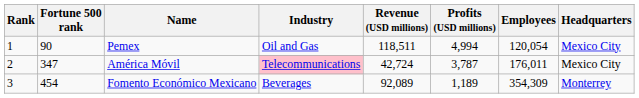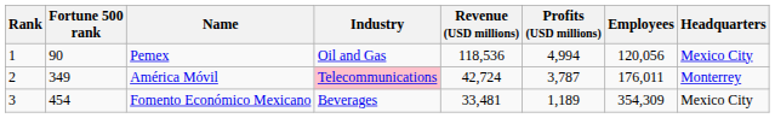 <table class="wikitable sortable">
 <tr>
 <th>Rank</th>
 <th>Fortune 500<br>rank</th>
 <th>Name</th>
 <th>Industry</th>
 <th>Revenue<br><small>(USD millions)</small></th>
 <th>Profits<br><small>(USD millions)</small></th>
 <th>Employees</th>
 <th>Headquarters</th>
 </tr>
 <tr>
 <td>1</td>
 <td>90</td>
 <td><a href='#'>Pemex</a></td>
 <td><a href='#'>Oil and Gas</a></td>
-<td style="text-align:center;">118,511</td>
+<td style="text-align:center;">118,536</td>
 <td style="text-align:center;">4,994</td>
-<td style="text-align:center;">120,054</td>
+<td style="text-align:center;">120,056</td>
 <td><a href='#'>Mexico City</a></td>
 </tr>
 <tr>
 <td>2</td>
-<td>347</td>
+<td>349</td>
 <td><a href='#'>América Móvil</a></td>
 <td style="background: pink;"><a href='#'>Telecommunications</a></td>
 <td style="text-align:center;">42,724</td>
 <td style="text-align:center;">3,787</td>
 <td style="text-align:center;">176,011</td>
-<td>Mexico City</td>
+<td><a href='#'>Monterrey</a></td>
 </tr>
 <tr>
 <td>3</td>
 <td>454</td>
 <td><a href='#'>Fomento Económico Mexicano</a></td>
 <td><a href='#'>Beverages</a></td>
-<td style="text-align:center;">92,089</td>
+<td style="text-align:center;">33,481</td>
 <td style="text-align:center;">1,189</td>
 <td style="text-align:center;">354,309</td>
-<td><a href='#'>Monterrey</a></td>
+<td>Mexico City</td>
 </tr>
 </table>
